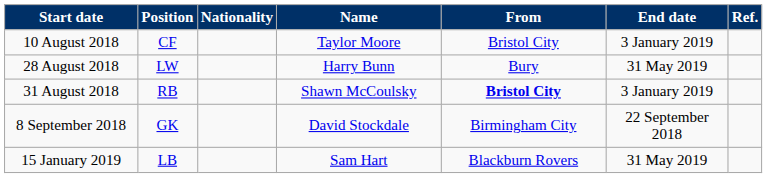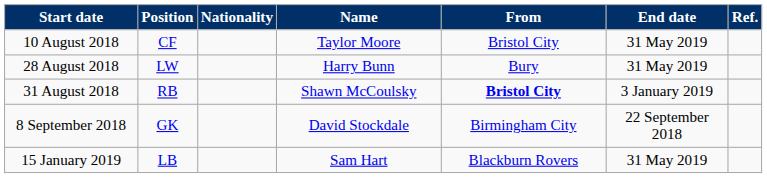 <table class="wikitable" style="text-align:center; font-size:90%; ">
 <tr>
 <th style="background:#003067; color:#FFFFFF; width:120px;">Start date</th>
 <th style="background:#003067; color:#FFFFFF; width:50px;">Position</th>
 <th style="background:#003067; color:#FFFFFF; width:50px;">Nationality</th>
 <th style="background:#003067; color:#FFFFFF; width:150px;">Name</th>
 <th style="background:#003067; color:#FFFFFF; width:150px;">From</th>
 <th style="background:#003067; color:#FFFFFF; width:110px;">End date</th>
 <th style="background:#003067; color:#FFFFFF; width:25px;">Ref.</th>
 </tr>
 <tr>
 <td>10 August 2018</td>
 <td><a href='#'>CF</a></td>
 <td></td>
 <td><a href='#'>Taylor Moore</a></td>
 <td><a href='#'>Bristol City</a></td>
-<td>3 January 2019</td>
+<td>31 May 2019</td>
 <td></td>
 </tr>
 <tr>
 <td>28 August 2018</td>
 <td><a href='#'>LW</a></td>
 <td></td>
 <td><a href='#'>Harry Bunn</a></td>
 <td><a href='#'>Bury</a></td>
 <td>31 May 2019</td>
 <td></td>
 </tr>
 <tr>
 <td>31 August 2018</td>
 <td><a href='#'>RB</a></td>
 <td></td>
 <td><a href='#'>Shawn McCoulsky</a></td>
 <td><strong><a href='#'>Bristol City</a></strong></td>
 <td>3 January 2019</td>
 <td></td>
 </tr>
 <tr>
 <td>8 September 2018</td>
 <td><a href='#'>GK</a></td>
 <td></td>
 <td><a href='#'>David Stockdale</a></td>
 <td><a href='#'>Birmingham City</a></td>
 <td>22 September 2018</td>
 <td></td>
 </tr>
 <tr>
 <td>15 January 2019</td>
 <td><a href='#'>LB</a></td>
 <td></td>
 <td><a href='#'>Sam Hart</a></td>
 <td><a href='#'>Blackburn Rovers</a></td>
 <td>31 May 2019</td>
 <td></td>
 </tr>
 </table>
